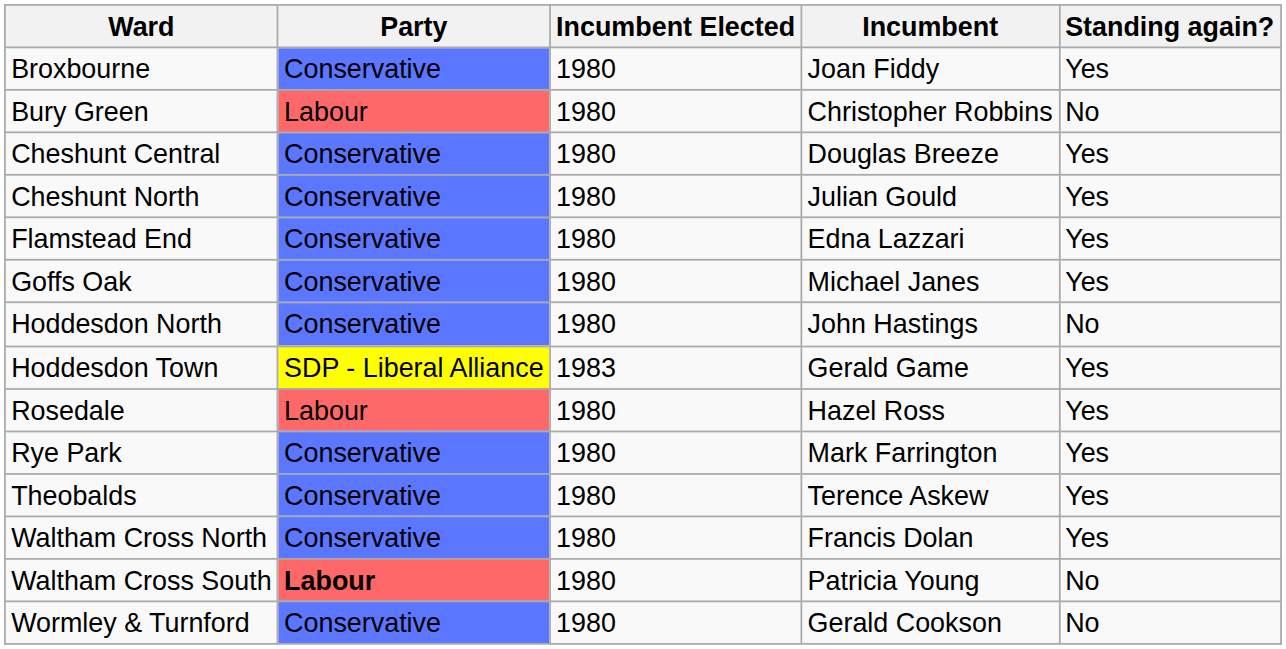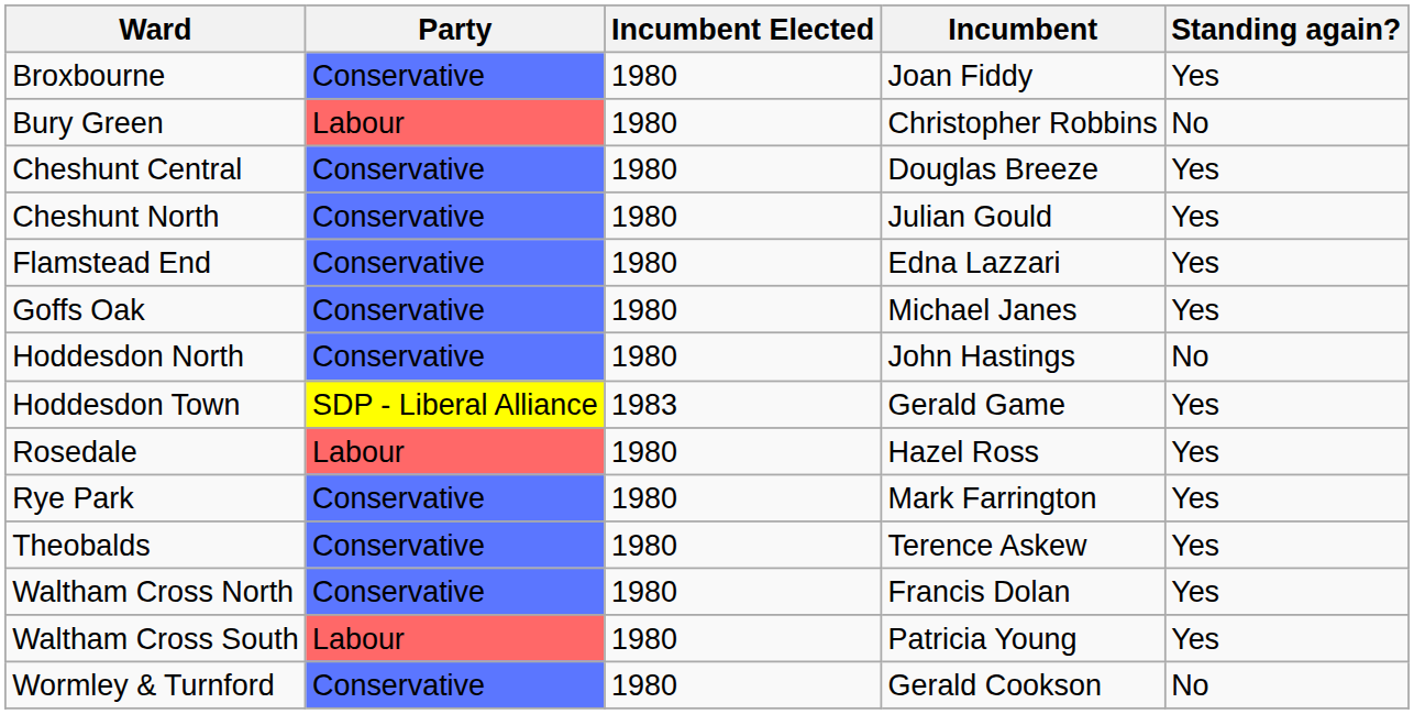 <table class="wikitable" style="font-size: 95%;">
 <tr>
 <th>Ward</th>
 <th>Party</th>
 <th>Incumbent Elected</th>
 <th>Incumbent</th>
 <th>Standing again?</th>
 </tr>
 <tr>
 <td>Broxbourne</td>
 <td bgcolor="5B76FF">Conservative</td>
 <td>1980</td>
 <td>Joan Fiddy</td>
 <td>Yes</td>
 </tr>
 <tr>
 <td>Bury Green</td>
 <td bgcolor="FF6868">Labour</td>
 <td>1980</td>
 <td>Christopher Robbins</td>
 <td>No</td>
 </tr>
 <tr>
 <td>Cheshunt Central</td>
 <td bgcolor="5B76FF">Conservative</td>
 <td>1980</td>
 <td>Douglas Breeze</td>
 <td>Yes</td>
 </tr>
 <tr>
 <td>Cheshunt North</td>
 <td bgcolor="5B76FF">Conservative</td>
 <td>1980</td>
 <td>Julian Gould</td>
 <td>Yes</td>
 </tr>
 <tr>
 <td>Flamstead End</td>
 <td bgcolor="5B76FF">Conservative</td>
 <td>1980</td>
 <td>Edna Lazzari</td>
 <td>Yes</td>
 </tr>
 <tr>
 <td>Goffs Oak</td>
 <td bgcolor="5B76FF">Conservative</td>
 <td>1980</td>
 <td>Michael Janes</td>
 <td>Yes</td>
 </tr>
 <tr>
 <td>Hoddesdon North</td>
 <td bgcolor="5B76FF">Conservative</td>
 <td>1980</td>
 <td>John Hastings</td>
 <td>No</td>
 </tr>
 <tr>
 <td>Hoddesdon Town</td>
 <td bgcolor="yellow">SDP - Liberal Alliance</td>
 <td>1983</td>
 <td>Gerald Game</td>
 <td>Yes</td>
 </tr>
 <tr>
 <td>Rosedale</td>
 <td bgcolor="FF6868">Labour</td>
 <td>1980</td>
 <td>Hazel Ross</td>
 <td>Yes</td>
 </tr>
 <tr>
 <td>Rye Park</td>
 <td bgcolor="5B76FF">Conservative</td>
 <td>1980</td>
 <td>Mark Farrington</td>
 <td>Yes</td>
 </tr>
 <tr>
 <td>Theobalds</td>
 <td bgcolor="5B76FF">Conservative</td>
 <td>1980</td>
 <td>Terence Askew</td>
 <td>Yes</td>
 </tr>
 <tr>
 <td>Waltham Cross North</td>
 <td bgcolor="5B76FF">Conservative</td>
 <td>1980</td>
 <td>Francis Dolan</td>
 <td>Yes</td>
 </tr>
 <tr>
 <td>Waltham Cross South</td>
-<td bgcolor="FF6868"><strong>Labour</strong></td>
+<td bgcolor="FF6868">Labour</td>
 <td>1980</td>
 <td>Patricia Young</td>
-<td>No</td>
+<td>Yes</td>
 </tr>
 <tr>
 <td>Wormley & Turnford</td>
 <td bgcolor="5B76FF">Conservative</td>
 <td>1980</td>
 <td>Gerald Cookson</td>
 <td>No</td>
 </tr>
 </table>
